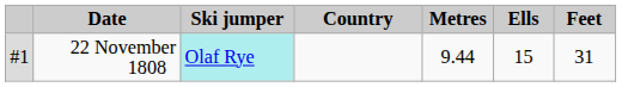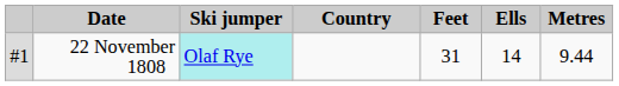 <table class="wikitable sortable" style="text-align:left; line-height:16px; width:40%;">
 <tr>
 <th style="background-color: #ccc;" width="15"></th>
 <th style="background-color: #ccc;" width="151">Date</th>
 <th style="background-color: #ccc;" width="115">Ski jumper</th>
 <th style="background-color: #ccc;" width="131">Country</th>
+<th style="background-color: #ccc;" width="55">Feet</th>
+<th style="background-color: #ccc;" width="55">Ells</th>
 <th style="background-color: #ccc;" width="55">Metres</th>
-<th style="background-color: #ccc;" width="55">Ells</th>
-<th style="background-color: #ccc;" width="55">Feet</th>
 </tr>
 <tr>
 <td bgcolor=gainsboro align=center>#1</td>
 <td align=right>22 November 1808  </td>
 <td style="background: paleturquoise;"><a href='#'>Olaf Rye</a></td>
 <td><br></td>
+<td align=center>31</td>
+<td align=center>14</td>
 <td align=center>9.44</td>
-<td align=center>15</td>
-<td align=center>31</td>
 </tr>
 </table>
